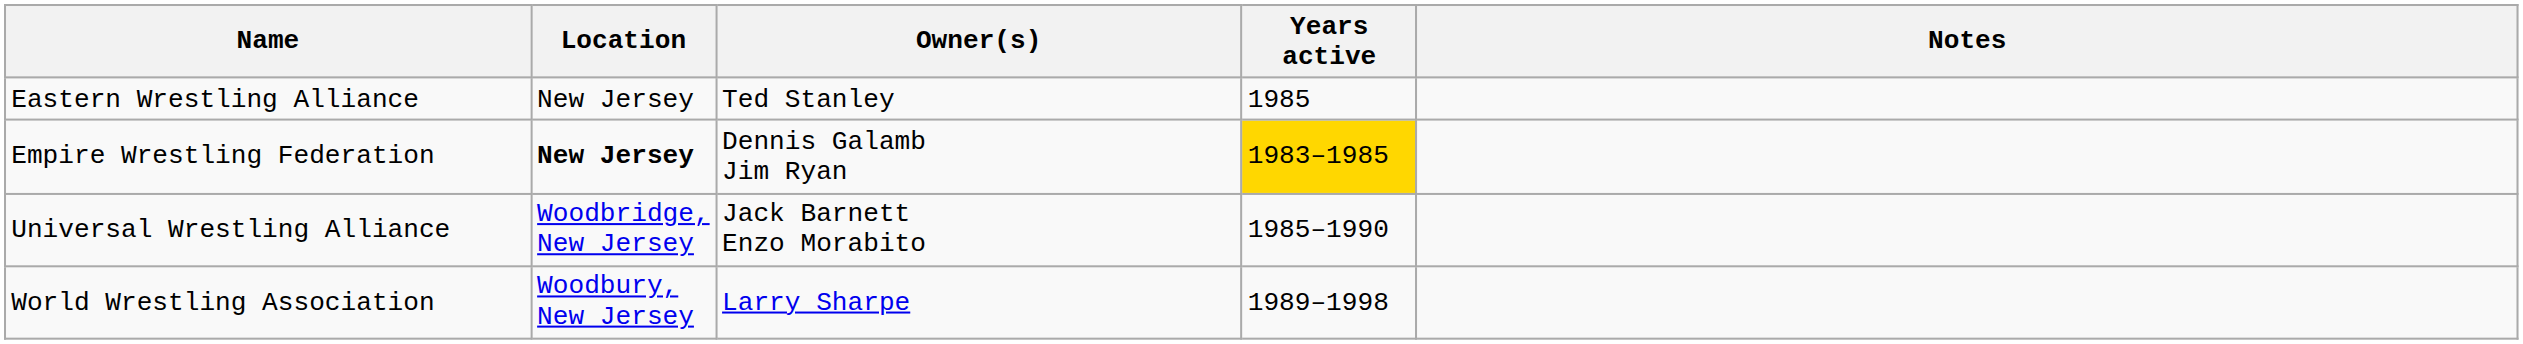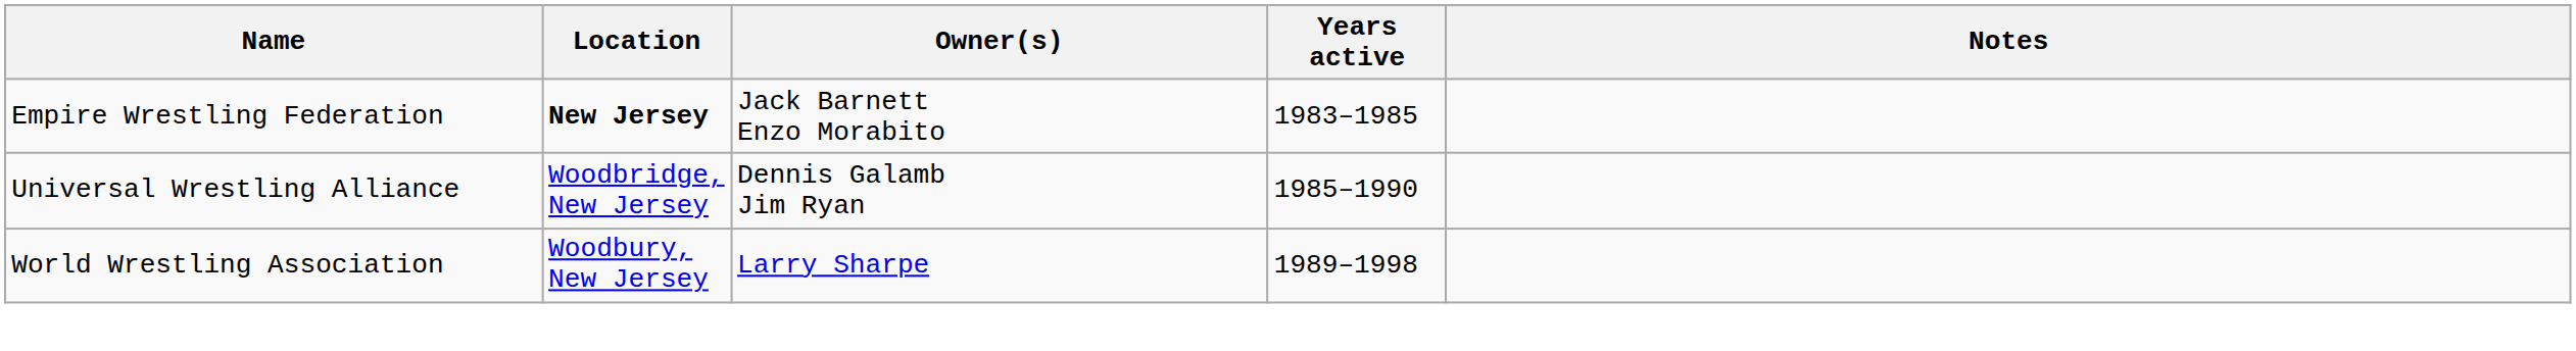 <table class=wikitable>
 <tr>
 <th width="21%">Name</th>
 <th width="7%">Location</th>
 <th width="21%">Owner(s)</th>
 <th width="7%">Years active</th>
 <th width="55%">Notes</th>
 </tr>
-<tr valign="top">
-<td>Eastern Wrestling Alliance</td>
-<td>New Jersey</td>
-<td>Ted Stanley</td>
-<td>1985</td>
-<td></td>
-</tr>
 <tr>
 <td>Empire Wrestling Federation</td>
 <td><strong>New Jersey</strong></td>
-<td>Dennis Galamb<br>Jim Ryan</td>
-<td style="background: gold;">1983–1985</td>
+<td>Jack Barnett<br>Enzo Morabito</td>
+<td>1983–1985</td>
 <td></td>
 </tr>
 <tr>
 <td>Universal Wrestling Alliance</td>
 <td><a href='#'>Woodbridge, New Jersey</a></td>
-<td>Jack Barnett<br>Enzo Morabito</td>
+<td>Dennis Galamb<br>Jim Ryan</td>
 <td>1985–1990</td>
 <td></td>
 </tr>
 <tr>
 <td>World Wrestling Association</td>
 <td><a href='#'>Woodbury, New Jersey</a></td>
 <td><a href='#'>Larry Sharpe</a></td>
 <td>1989–1998</td>
 <td></td>
 </tr>
 </table>
